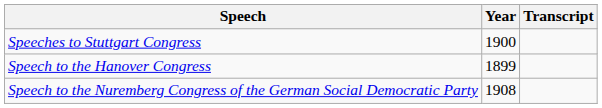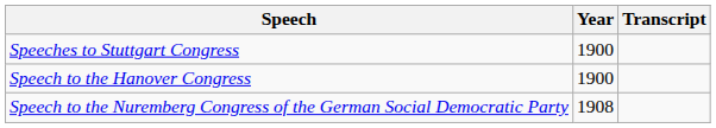 <table class="wikitable sortable">
 <tr>
 <th>Speech</th>
 <th>Year</th>
 <th>Transcript</th>
 </tr>
 <tr>
 <td><em><a href='#'>Speeches to Stuttgart Congress</a></em></td>
 <td>1900</td>
 <td></td>
 </tr>
 <tr>
 <td><em><a href='#'>Speech to the Hanover Congress</a></em></td>
-<td>1899</td>
+<td>1900</td>
 <td></td>
 </tr>
 <tr>
 <td><em><a href='#'>Speech to the Nuremberg Congress of the German Social Democratic Party</a></em></td>
 <td>1908</td>
 <td></td>
 </tr>
 </table>
